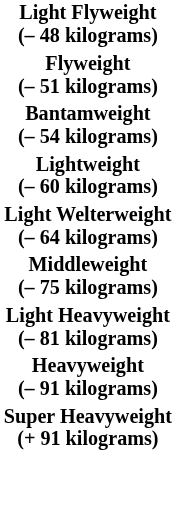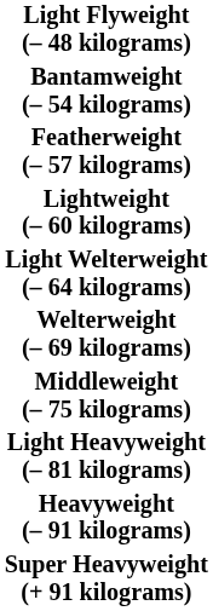 <table>
 <tr align="center">
 <td><strong>Light Flyweight<br>(– 48 kilograms)</strong></td>
 <td></td>
 <td></td>
 <td><br></td>
 </tr>
 <tr align="center">
-<td><strong>Flyweight<br>(– 51 kilograms)</strong></td>
+<td><strong>Bantamweight<br>(– 54 kilograms)</strong></td>
 <td></td>
 <td></td>
 <td><br></td>
 </tr>
 <tr align="center">
-<td><strong>Bantamweight<br>(– 54 kilograms)</strong></td>
+<td><strong>Featherweight<br>(– 57 kilograms)</strong></td>
 <td></td>
 <td></td>
 <td><br></td>
 </tr>
 <tr align="center">
 <td><strong>Lightweight<br>(– 60 kilograms)</strong></td>
 <td></td>
 <td></td>
 <td><br></td>
 </tr>
 <tr align="center">
 <td><strong>Light Welterweight<br>(– 64 kilograms)</strong></td>
+<td></td>
+<td></td>
+<td><br></td>
+</tr>
+<tr align="center">
+<td><strong>Welterweight<br>(– 69 kilograms)</strong></td>
 <td></td>
 <td></td>
 <td><br></td>
 </tr>
 <tr align="center">
 <td><strong>Middleweight<br>(– 75 kilograms)</strong></td>
 <td></td>
 <td></td>
 <td><br></td>
 </tr>
 <tr align="center">
 <td><strong>Light Heavyweight<br>(– 81 kilograms)</strong></td>
 <td></td>
 <td></td>
 <td><br></td>
 </tr>
 <tr align="center">
 <td><strong>Heavyweight<br>(– 91 kilograms)</strong></td>
 <td></td>
 <td></td>
 <td><br></td>
 </tr>
 <tr align="center">
 <td><strong>Super Heavyweight<br>(+ 91 kilograms)</strong></td>
 <td></td>
 <td></td>
 <td><br></td>
 </tr>
 </table>
